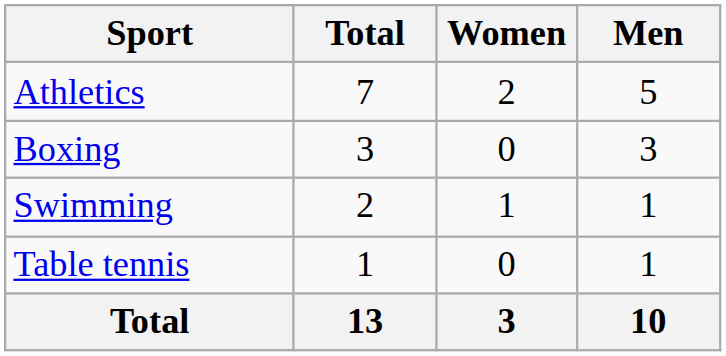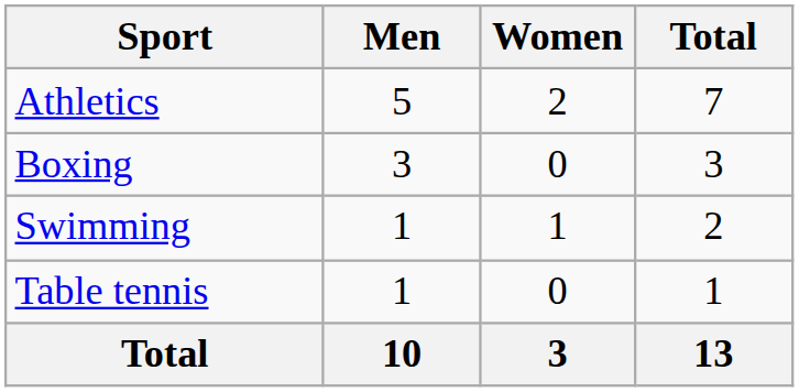 <table class="wikitable sortable" style="text-align:center;">
 <tr>
 <th width=120>Sport</th>
+<th width=55>Men</th>
+<th width=55>Women</th>
 <th width=55>Total</th>
-<th width=55>Women</th>
-<th width=55>Men</th>
 </tr>
 <tr>
 <td align=left><a href='#'>Athletics</a></td>
+<td>5</td>
+<td>2</td>
 <td>7</td>
-<td>2</td>
-<td>5</td>
 </tr>
 <tr>
 <td align=left><a href='#'>Boxing</a></td>
 <td>3</td>
 <td>0</td>
 <td>3</td>
 </tr>
 <tr>
 <td align=left><a href='#'>Swimming</a></td>
-<td>2</td>
 <td>1</td>
 <td>1</td>
+<td>2</td>
 </tr>
 <tr>
 <td align=left><a href='#'>Table tennis</a></td>
 <td>1</td>
 <td>0</td>
 <td>1</td>
 </tr>
 <tr>
 <th>Total</th>
+<th>10</th>
+<th>3</th>
 <th>13</th>
-<th>3</th>
-<th>10</th>
 </tr>
 </table>
